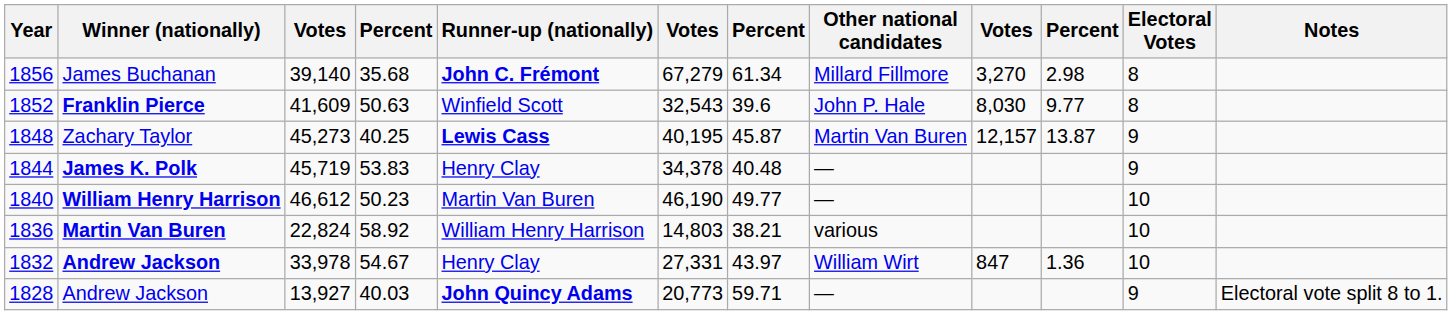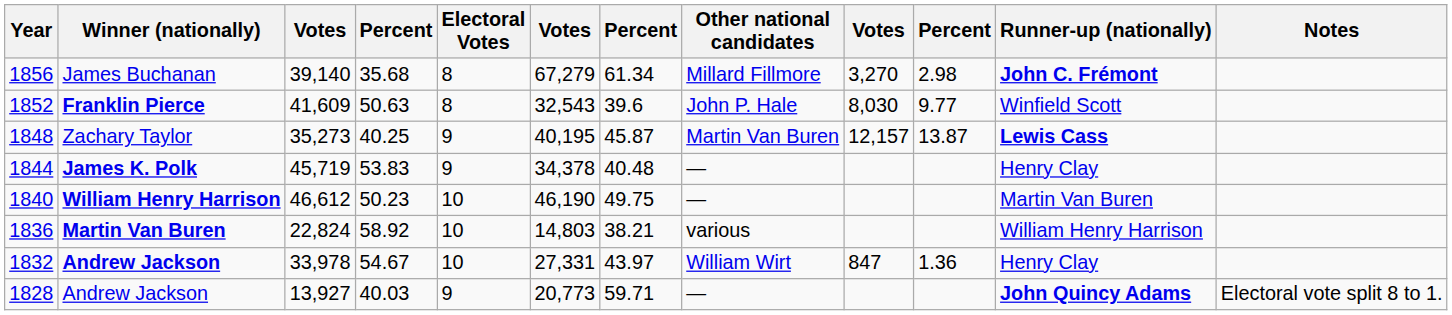 <table class="wikitable sortable">
 <tr>
 <th data-sort-type="number">Year</th>
 <th>Winner (nationally)</th>
 <th data-sort-type="number">Votes</th>
 <th data-sort-type="number">Percent</th>
-<th>Runner-up (nationally)</th>
+<th data-sort-type="number">Electoral<br>Votes</th>
 <th data-sort-type="number">Votes</th>
 <th data-sort-type="number">Percent</th>
 <th>Other national<br>candidates</th>
 <th data-sort-type="number">Votes</th>
 <th data-sort-type="number">Percent</th>
-<th data-sort-type="number">Electoral<br>Votes</th>
+<th>Runner-up (nationally)</th>
 <th class="unsortable">Notes</th>
 </tr>
 <tr>
 <td><a href='#'>1856</a></td>
 <td><a href='#'>James Buchanan</a></td>
 <td>39,140</td>
 <td>35.68</td>
-<td><strong><a href='#'>John C. Frémont</a></strong></td>
+<td>8</td>
 <td>67,279</td>
 <td>61.34</td>
 <td><a href='#'>Millard Fillmore</a></td>
 <td>3,270</td>
 <td>2.98</td>
-<td>8</td>
+<td><strong><a href='#'>John C. Frémont</a></strong></td>
 <td></td>
 </tr>
 <tr>
 <td><a href='#'>1852</a></td>
 <td><strong><a href='#'>Franklin Pierce</a></strong></td>
 <td>41,609</td>
 <td>50.63</td>
-<td><a href='#'>Winfield Scott</a></td>
+<td>8</td>
 <td>32,543</td>
 <td>39.6</td>
 <td><a href='#'>John P. Hale</a></td>
 <td>8,030</td>
 <td>9.77</td>
-<td>8</td>
+<td><a href='#'>Winfield Scott</a></td>
 <td></td>
 </tr>
 <tr>
 <td><a href='#'>1848</a></td>
 <td><a href='#'>Zachary Taylor</a></td>
-<td>45,273</td>
+<td>35,273</td>
 <td>40.25</td>
-<td><strong><a href='#'>Lewis Cass</a></strong></td>
+<td>9</td>
 <td>40,195</td>
 <td>45.87</td>
 <td><a href='#'>Martin Van Buren</a></td>
 <td>12,157</td>
 <td>13.87</td>
-<td>9</td>
+<td><strong><a href='#'>Lewis Cass</a></strong></td>
 <td></td>
 </tr>
 <tr>
 <td><a href='#'>1844</a></td>
 <td><strong><a href='#'>James K. Polk</a></strong></td>
 <td>45,719</td>
 <td>53.83</td>
-<td><a href='#'>Henry Clay</a></td>
+<td>9</td>
 <td>34,378</td>
 <td>40.48</td>
 <td>—</td>
 <td></td>
 <td></td>
-<td>9</td>
+<td><a href='#'>Henry Clay</a></td>
 <td></td>
 </tr>
 <tr>
 <td><a href='#'>1840</a></td>
 <td><strong><a href='#'>William Henry Harrison</a></strong></td>
 <td>46,612</td>
 <td>50.23</td>
-<td><a href='#'>Martin Van Buren</a></td>
+<td>10</td>
 <td>46,190</td>
-<td>49.77</td>
+<td>49.75</td>
 <td>—</td>
 <td></td>
 <td></td>
-<td>10</td>
+<td><a href='#'>Martin Van Buren</a></td>
 <td></td>
 </tr>
 <tr>
 <td><a href='#'>1836</a></td>
 <td><strong><a href='#'>Martin Van Buren</a></strong></td>
 <td>22,824</td>
 <td>58.92</td>
-<td><a href='#'>William Henry Harrison</a></td>
+<td>10</td>
 <td>14,803</td>
 <td>38.21</td>
 <td>various</td>
 <td></td>
 <td></td>
-<td>10</td>
+<td><a href='#'>William Henry Harrison</a></td>
 <td></td>
 </tr>
 <tr>
 <td><a href='#'>1832</a></td>
 <td><strong><a href='#'>Andrew Jackson</a></strong></td>
 <td>33,978</td>
 <td>54.67</td>
-<td><a href='#'>Henry Clay</a></td>
+<td>10</td>
 <td>27,331</td>
 <td>43.97</td>
 <td><a href='#'>William Wirt</a></td>
 <td>847</td>
 <td>1.36</td>
-<td>10</td>
+<td><a href='#'>Henry Clay</a></td>
 <td></td>
 </tr>
 <tr>
 <td><a href='#'>1828</a></td>
 <td><a href='#'>Andrew Jackson</a></td>
 <td>13,927</td>
 <td>40.03</td>
-<td><strong><a href='#'>John Quincy Adams</a></strong></td>
+<td>9</td>
 <td>20,773</td>
 <td>59.71</td>
 <td>—</td>
 <td></td>
 <td></td>
-<td>9</td>
+<td><strong><a href='#'>John Quincy Adams</a></strong></td>
 <td>Electoral vote split 8 to 1.</td>
 </tr>
 </table>
